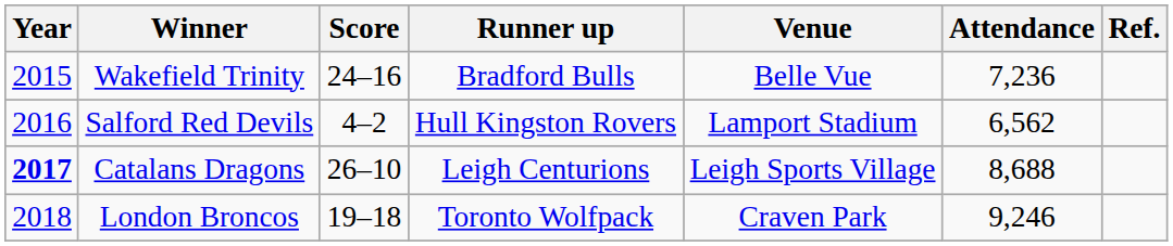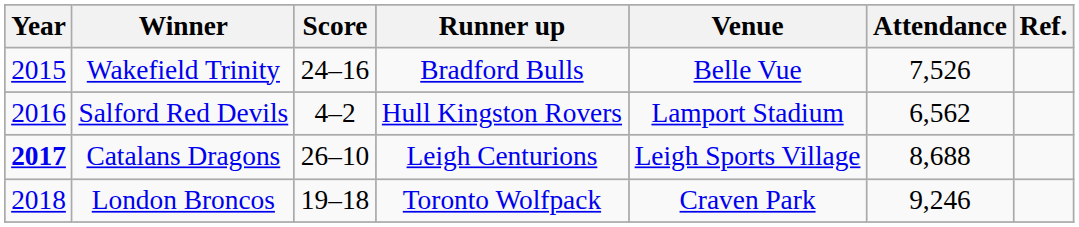 <table class="wikitable" style="text-align:center;">
 <tr>
 <th>Year</th>
 <th>Winner</th>
 <th>Score</th>
 <th>Runner up</th>
 <th>Venue</th>
 <th>Attendance</th>
 <th>Ref.</th>
 </tr>
 <tr>
 <td><a href='#'>2015</a></td>
 <td> <a href='#'>Wakefield Trinity</a></td>
 <td>24–16</td>
 <td> <a href='#'>Bradford Bulls</a></td>
 <td><a href='#'>Belle Vue</a></td>
-<td>7,236</td>
+<td>7,526</td>
 <td></td>
 </tr>
 <tr>
 <td><a href='#'>2016</a></td>
 <td> <a href='#'>Salford Red Devils</a></td>
 <td>4–2</td>
 <td> <a href='#'>Hull Kingston Rovers</a></td>
 <td><a href='#'>Lamport Stadium</a></td>
 <td>6,562</td>
 <td></td>
 </tr>
 <tr>
 <td><strong><a href='#'>2017</a></strong></td>
 <td> <a href='#'>Catalans Dragons</a></td>
 <td>26–10</td>
 <td> <a href='#'>Leigh Centurions</a></td>
 <td><a href='#'>Leigh Sports Village</a></td>
 <td>8,688</td>
 <td></td>
 </tr>
 <tr>
 <td><a href='#'>2018</a></td>
 <td> <a href='#'>London Broncos</a></td>
 <td>19–18</td>
 <td> <a href='#'>Toronto Wolfpack</a></td>
 <td><a href='#'>Craven Park</a></td>
 <td>9,246</td>
 <td></td>
 </tr>
 </table>
